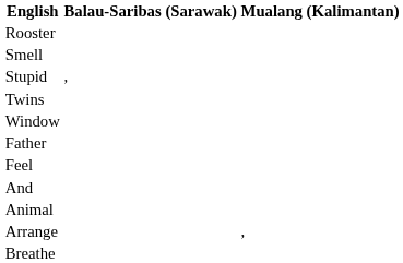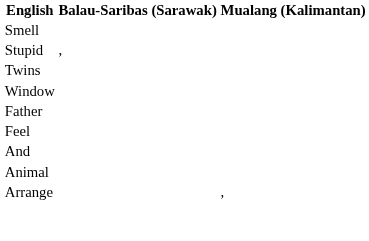 <table>
 <tr>
 <th>English</th>
 <th>Balau-Saribas (Sarawak)</th>
 <th>Mualang (Kalimantan)</th>
-</tr>
-<tr>
-<td>Rooster</td>
-<td></td>
-<td></td>
 </tr>
 <tr>
 <td>Smell</td>
 <td></td>
 <td></td>
 </tr>
 <tr>
 <td>Stupid</td>
 <td>, </td>
 <td></td>
 </tr>
 <tr>
 <td>Twins</td>
 <td></td>
 <td></td>
 </tr>
 <tr>
 <td>Window</td>
 <td></td>
 <td></td>
 </tr>
 <tr>
 <td>Father</td>
 <td></td>
 <td></td>
 </tr>
 <tr>
 <td>Feel</td>
 <td></td>
 <td></td>
 </tr>
 <tr>
 <td>And</td>
 <td></td>
 <td></td>
 </tr>
 <tr>
 <td>Animal</td>
 <td></td>
 <td></td>
 </tr>
 <tr>
 <td>Arrange</td>
 <td></td>
 <td>, </td>
 </tr>
-<tr>
-<td>Breathe</td>
-<td></td>
-<td></td>
-</tr>
 </table>
